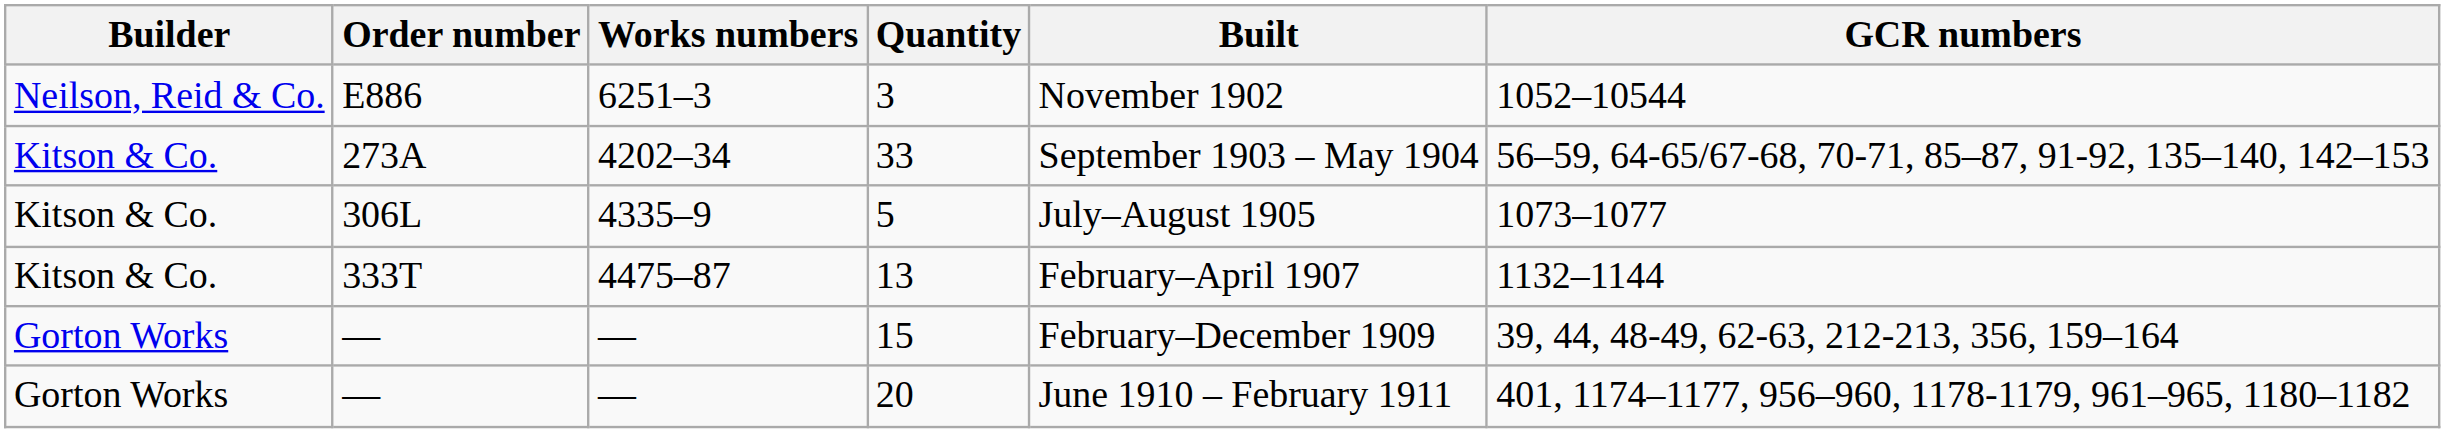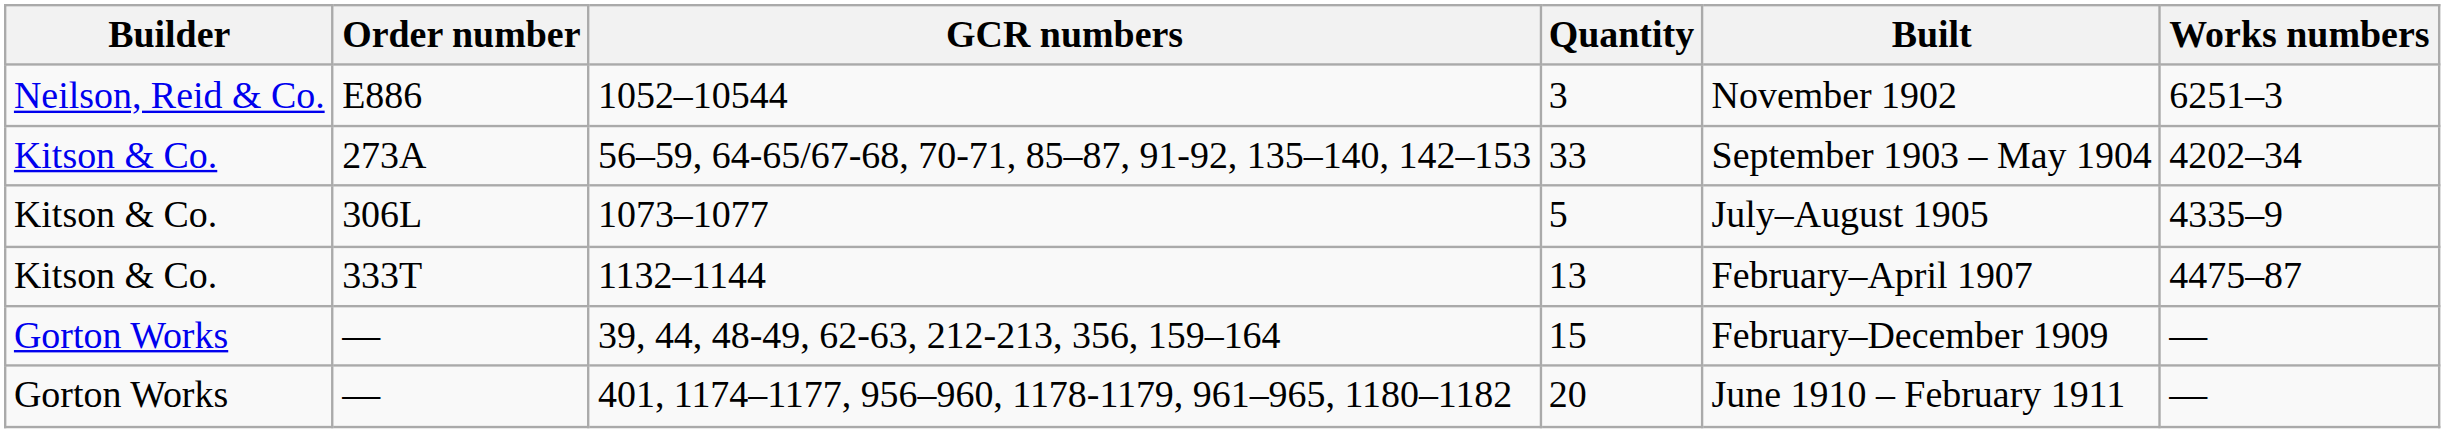 <table class=wikitable>
 <tr>
 <th>Builder</th>
 <th>Order number</th>
-<th>Works numbers</th>
+<th>GCR numbers</th>
 <th>Quantity</th>
 <th>Built</th>
-<th>GCR numbers</th>
+<th>Works numbers</th>
 </tr>
 <tr>
 <td><a href='#'>Neilson, Reid & Co.</a></td>
 <td>E886</td>
-<td>6251–3</td>
+<td>1052–10544</td>
 <td>3</td>
 <td>November 1902</td>
-<td>1052–10544</td>
+<td>6251–3</td>
 </tr>
 <tr>
 <td><a href='#'>Kitson & Co.</a></td>
 <td>273A</td>
-<td>4202–34</td>
+<td>56–59, 64-65/67-68, 70-71, 85–87, 91-92, 135–140, 142–153</td>
 <td>33</td>
 <td>September 1903 – May 1904</td>
-<td>56–59, 64-65/67-68, 70-71, 85–87, 91-92, 135–140, 142–153</td>
+<td>4202–34</td>
 </tr>
 <tr>
 <td>Kitson & Co.</td>
 <td>306L</td>
-<td>4335–9</td>
+<td>1073–1077</td>
 <td>5</td>
 <td>July–August 1905</td>
-<td>1073–1077</td>
+<td>4335–9</td>
 </tr>
 <tr>
 <td>Kitson & Co.</td>
 <td>333T</td>
-<td>4475–87</td>
+<td>1132–1144</td>
 <td>13</td>
 <td>February–April 1907</td>
-<td>1132–1144</td>
+<td>4475–87</td>
 </tr>
 <tr>
 <td><a href='#'>Gorton Works</a></td>
 <td>—</td>
-<td>—</td>
+<td>39, 44, 48-49, 62-63, 212-213, 356, 159–164</td>
 <td>15</td>
 <td>February–December 1909</td>
-<td>39, 44, 48-49, 62-63, 212-213, 356, 159–164</td>
+<td>—</td>
 </tr>
 <tr>
 <td>Gorton Works</td>
 <td>—</td>
-<td>—</td>
+<td>401, 1174–1177, 956–960, 1178-1179, 961–965, 1180–1182</td>
 <td>20</td>
 <td>June 1910 – February 1911</td>
-<td>401, 1174–1177, 956–960, 1178-1179, 961–965, 1180–1182</td>
+<td>—</td>
 </tr>
 </table>
